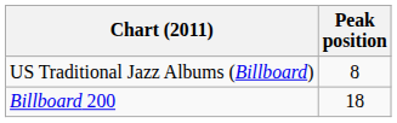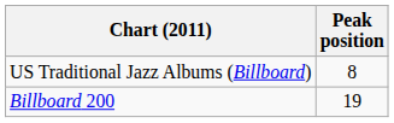 <table class=wikitable>
 <tr>
 <th>Chart (2011)</th>
 <th>Peak<br>position</th>
 </tr>
 <tr>
 <td>US Traditional Jazz Albums (<em><a href='#'>Billboard</a></em>)</td>
 <td align=center>8</td>
 </tr>
 <tr>
 <td><a href='#'><em>Billboard</em> 200</a></td>
-<td align=center>18</td>
+<td align=center>19</td>
 </tr>
 </table>
